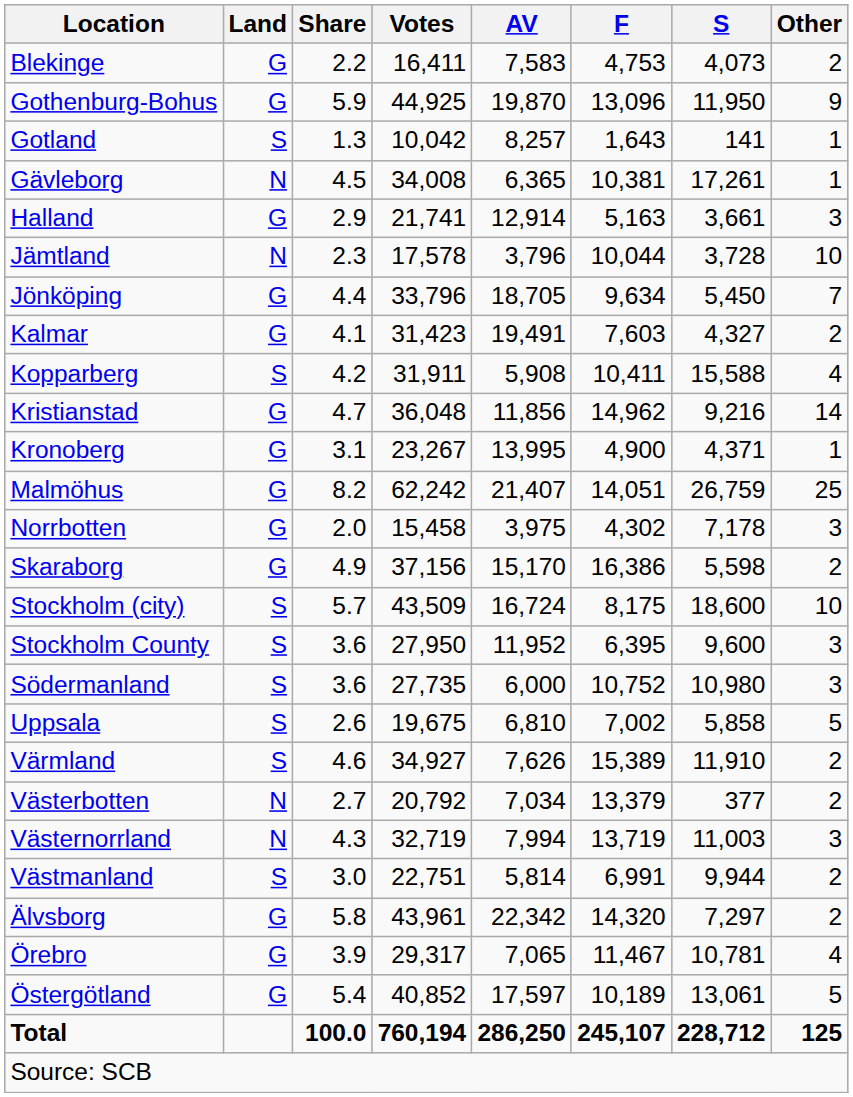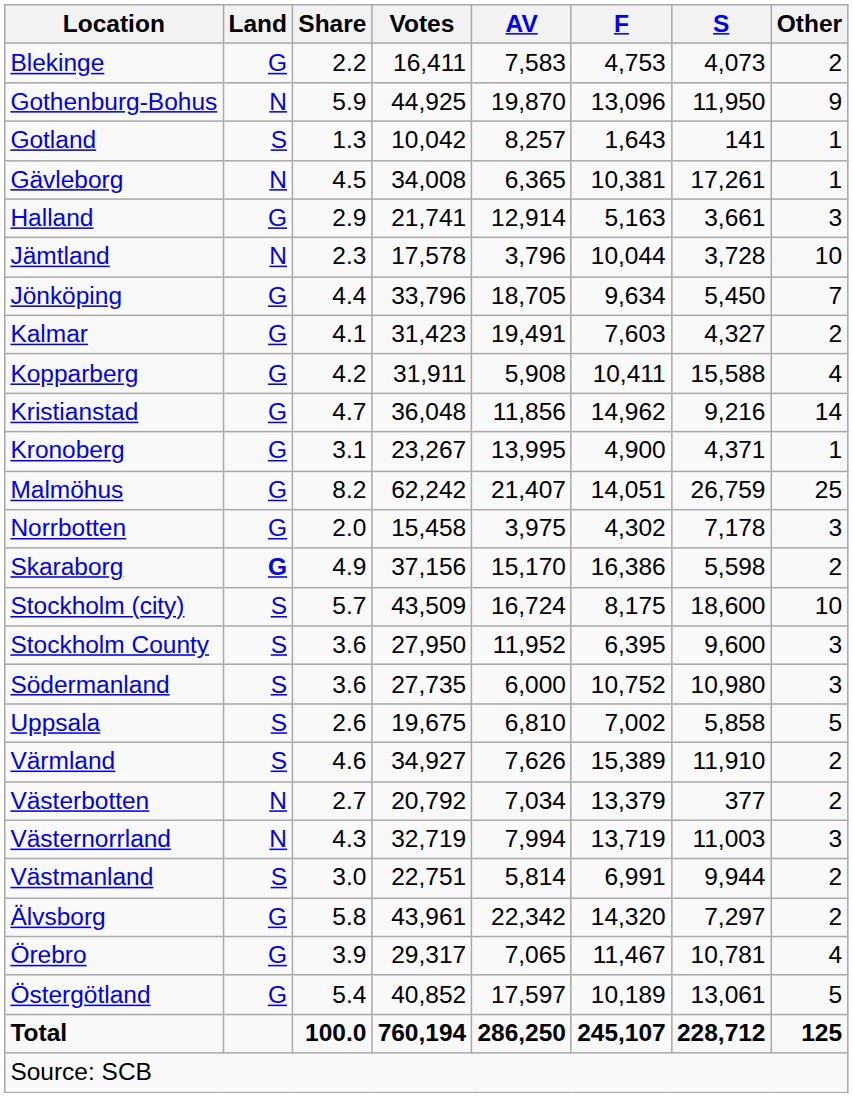 <table class="wikitable sortable" style=text-align:right>
 <tr>
 <th>Location</th>
 <th>Land</th>
 <th>Share</th>
 <th>Votes</th>
 <th><a href='#'>AV</a></th>
 <th><a href='#'>F</a></th>
 <th><a href='#'>S</a></th>
 <th>Other</th>
 </tr>
 <tr>
 <td align=left><a href='#'>Blekinge</a></td>
 <td><a href='#'>G</a></td>
 <td>2.2</td>
 <td>16,411</td>
 <td>7,583</td>
 <td>4,753</td>
 <td>4,073</td>
 <td>2</td>
 </tr>
 <tr>
 <td align=left><a href='#'>Gothenburg-Bohus</a></td>
-<td><a href='#'>G</a></td>
+<td><a href='#'>N</a></td>
 <td>5.9</td>
 <td>44,925</td>
 <td>19,870</td>
 <td>13,096</td>
 <td>11,950</td>
 <td>9</td>
 </tr>
 <tr>
 <td align=left><a href='#'>Gotland</a></td>
 <td><a href='#'>S</a></td>
 <td>1.3</td>
 <td>10,042</td>
 <td>8,257</td>
 <td>1,643</td>
 <td>141</td>
 <td>1</td>
 </tr>
 <tr>
 <td align=left><a href='#'>Gävleborg</a></td>
 <td><a href='#'>N</a></td>
 <td>4.5</td>
 <td>34,008</td>
 <td>6,365</td>
 <td>10,381</td>
 <td>17,261</td>
 <td>1</td>
 </tr>
 <tr>
 <td align=left><a href='#'>Halland</a></td>
 <td><a href='#'>G</a></td>
 <td>2.9</td>
 <td>21,741</td>
 <td>12,914</td>
 <td>5,163</td>
 <td>3,661</td>
 <td>3</td>
 </tr>
 <tr>
 <td align=left><a href='#'>Jämtland</a></td>
 <td><a href='#'>N</a></td>
 <td>2.3</td>
 <td>17,578</td>
 <td>3,796</td>
 <td>10,044</td>
 <td>3,728</td>
 <td>10</td>
 </tr>
 <tr>
 <td align=left><a href='#'>Jönköping</a></td>
 <td><a href='#'>G</a></td>
 <td>4.4</td>
 <td>33,796</td>
 <td>18,705</td>
 <td>9,634</td>
 <td>5,450</td>
 <td>7</td>
 </tr>
 <tr>
 <td align=left><a href='#'>Kalmar</a></td>
 <td><a href='#'>G</a></td>
 <td>4.1</td>
 <td>31,423</td>
 <td>19,491</td>
 <td>7,603</td>
 <td>4,327</td>
 <td>2</td>
 </tr>
 <tr>
 <td align=left><a href='#'>Kopparberg</a></td>
-<td><a href='#'>S</a></td>
+<td><a href='#'>G</a></td>
 <td>4.2</td>
 <td>31,911</td>
 <td>5,908</td>
 <td>10,411</td>
 <td>15,588</td>
 <td>4</td>
 </tr>
 <tr>
 <td align=left><a href='#'>Kristianstad</a></td>
 <td><a href='#'>G</a></td>
 <td>4.7</td>
 <td>36,048</td>
 <td>11,856</td>
 <td>14,962</td>
 <td>9,216</td>
 <td>14</td>
 </tr>
 <tr>
 <td align=left><a href='#'>Kronoberg</a></td>
 <td><a href='#'>G</a></td>
 <td>3.1</td>
 <td>23,267</td>
 <td>13,995</td>
 <td>4,900</td>
 <td>4,371</td>
 <td>1</td>
 </tr>
 <tr>
 <td align=left><a href='#'>Malmöhus</a></td>
 <td><a href='#'>G</a></td>
 <td>8.2</td>
 <td>62,242</td>
 <td>21,407</td>
 <td>14,051</td>
 <td>26,759</td>
 <td>25</td>
 </tr>
 <tr>
 <td align=left><a href='#'>Norrbotten</a></td>
 <td><a href='#'>G</a></td>
 <td>2.0</td>
 <td>15,458</td>
 <td>3,975</td>
 <td>4,302</td>
 <td>7,178</td>
 <td>3</td>
 </tr>
 <tr>
 <td align=left><a href='#'>Skaraborg</a></td>
-<td><a href='#'>G</a></td>
+<td><strong><a href='#'>G</a></strong></td>
 <td>4.9</td>
 <td>37,156</td>
 <td>15,170</td>
 <td>16,386</td>
 <td>5,598</td>
 <td>2</td>
 </tr>
 <tr>
 <td align=left><a href='#'>Stockholm (city)</a></td>
 <td><a href='#'>S</a></td>
 <td>5.7</td>
 <td>43,509</td>
 <td>16,724</td>
 <td>8,175</td>
 <td>18,600</td>
 <td>10</td>
 </tr>
 <tr>
 <td align=left><a href='#'>Stockholm County</a></td>
 <td><a href='#'>S</a></td>
 <td>3.6</td>
 <td>27,950</td>
 <td>11,952</td>
 <td>6,395</td>
 <td>9,600</td>
 <td>3</td>
 </tr>
 <tr>
 <td align=left><a href='#'>Södermanland</a></td>
 <td><a href='#'>S</a></td>
 <td>3.6</td>
 <td>27,735</td>
 <td>6,000</td>
 <td>10,752</td>
 <td>10,980</td>
 <td>3</td>
 </tr>
 <tr>
 <td align=left><a href='#'>Uppsala</a></td>
 <td><a href='#'>S</a></td>
 <td>2.6</td>
 <td>19,675</td>
 <td>6,810</td>
 <td>7,002</td>
 <td>5,858</td>
 <td>5</td>
 </tr>
 <tr>
 <td align=left><a href='#'>Värmland</a></td>
 <td><a href='#'>S</a></td>
 <td>4.6</td>
 <td>34,927</td>
 <td>7,626</td>
 <td>15,389</td>
 <td>11,910</td>
 <td>2</td>
 </tr>
 <tr>
 <td align=left><a href='#'>Västerbotten</a></td>
 <td><a href='#'>N</a></td>
 <td>2.7</td>
 <td>20,792</td>
 <td>7,034</td>
 <td>13,379</td>
 <td>377</td>
 <td>2</td>
 </tr>
 <tr>
 <td align=left><a href='#'>Västernorrland</a></td>
 <td><a href='#'>N</a></td>
 <td>4.3</td>
 <td>32,719</td>
 <td>7,994</td>
 <td>13,719</td>
 <td>11,003</td>
 <td>3</td>
 </tr>
 <tr>
 <td align=left><a href='#'>Västmanland</a></td>
 <td><a href='#'>S</a></td>
 <td>3.0</td>
 <td>22,751</td>
 <td>5,814</td>
 <td>6,991</td>
 <td>9,944</td>
 <td>2</td>
 </tr>
 <tr>
 <td align=left><a href='#'>Älvsborg</a></td>
 <td><a href='#'>G</a></td>
 <td>5.8</td>
 <td>43,961</td>
 <td>22,342</td>
 <td>14,320</td>
 <td>7,297</td>
 <td>2</td>
 </tr>
 <tr>
 <td align=left><a href='#'>Örebro</a></td>
 <td><a href='#'>G</a></td>
 <td>3.9</td>
 <td>29,317</td>
 <td>7,065</td>
 <td>11,467</td>
 <td>10,781</td>
 <td>4</td>
 </tr>
 <tr>
 <td align=left><a href='#'>Östergötland</a></td>
 <td><a href='#'>G</a></td>
 <td>5.4</td>
 <td>40,852</td>
 <td>17,597</td>
 <td>10,189</td>
 <td>13,061</td>
 <td>5</td>
 </tr>
 <tr>
 <td align=left><strong>Total</strong></td>
 <td></td>
 <td><strong>100.0</strong></td>
 <td><strong>760,194</strong></td>
 <td><strong>286,250</strong></td>
 <td><strong>245,107</strong></td>
 <td><strong>228,712</strong></td>
 <td><strong>125</strong></td>
 </tr>
 <tr>
 <td align=left colspan=8>Source: SCB </td>
 </tr>
 </table>
